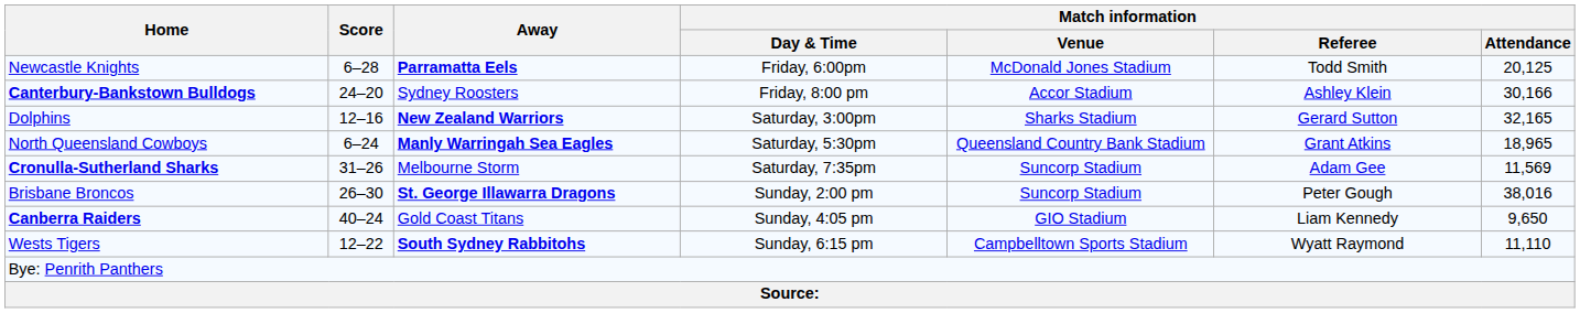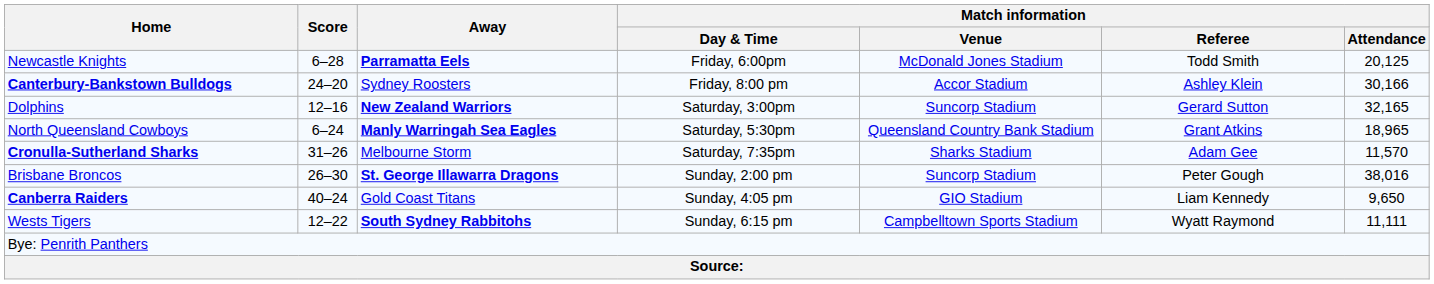 <table class="wikitable" style="border-collapse:collapse; text-align:center; width:100%;">
 <tr style="text-align:center; background:#f5faff;"  style="background:#c1d8ff;">
 <th rowspan="2">Home</th>
 <th rowspan="2">Score</th>
 <th rowspan="2">Away</th>
 <th colspan="4">Match information</th>
 </tr>
 <tr>
 <th width="17%">Day & Time</th>
 <th width="17%">Venue</th>
 <th width="17%">Referee</th>
 <th width="5%">Attendance</th>
 </tr>
 <tr style="text-align:center; background:#f5faff;">
 <td align="left"> <a href='#'>Newcastle Knights</a></td>
 <td>6–28</td>
 <td align="left"><strong> <a href='#'>Parramatta Eels</a></strong></td>
 <td>Friday, 6:00pm</td>
 <td><a href='#'>McDonald Jones Stadium</a></td>
 <td>Todd Smith</td>
 <td>20,125</td>
 </tr>
 <tr style="text-align:center; background:#f5faff;">
 <td align="left"><strong> <a href='#'>Canterbury-Bankstown Bulldogs</a></strong></td>
 <td>24–20</td>
 <td align="left"> <a href='#'>Sydney Roosters</a></td>
 <td>Friday, 8:00 pm</td>
 <td><a href='#'>Accor Stadium</a></td>
 <td><a href='#'>Ashley Klein</a></td>
 <td>30,166</td>
 </tr>
 <tr style="text-align:center; background:#f5faff;">
 <td align="left"> <a href='#'>Dolphins</a></td>
 <td>12–16</td>
 <td align="left"><strong> <a href='#'>New Zealand Warriors</a></strong></td>
 <td>Saturday, 3:00pm</td>
-<td><a href='#'>Sharks Stadium</a></td>
+<td><a href='#'>Suncorp Stadium</a></td>
 <td><a href='#'>Gerard Sutton</a></td>
 <td>32,165</td>
 </tr>
 <tr style="text-align:center; background:#f5faff;">
 <td align="left"> <a href='#'>North Queensland Cowboys</a></td>
 <td>6–24</td>
 <td align="left"><strong> <a href='#'>Manly Warringah Sea Eagles</a></strong></td>
 <td>Saturday, 5:30pm</td>
 <td><a href='#'>Queensland Country Bank Stadium</a></td>
 <td><a href='#'>Grant Atkins</a></td>
 <td>18,965</td>
 </tr>
 <tr style="text-align:center; background:#f5faff;">
 <td align="left"><strong> <a href='#'>Cronulla-Sutherland Sharks</a></strong></td>
 <td>31–26</td>
 <td align="left"> <a href='#'>Melbourne Storm</a></td>
 <td>Saturday, 7:35pm</td>
-<td><a href='#'>Suncorp Stadium</a></td>
+<td><a href='#'>Sharks Stadium</a></td>
 <td><a href='#'>Adam Gee</a></td>
-<td>11,569</td>
+<td>11,570</td>
 </tr>
 <tr style="text-align:center; background:#f5faff;">
 <td align="left"> <a href='#'>Brisbane Broncos</a></td>
 <td>26–30</td>
 <td align="left"><strong> <a href='#'>St. George Illawarra Dragons</a></strong></td>
 <td>Sunday, 2:00 pm</td>
 <td><a href='#'>Suncorp Stadium</a></td>
 <td>Peter Gough</td>
 <td>38,016</td>
 </tr>
 <tr style="text-align:center; background:#f5faff;">
 <td align="left"><strong> <a href='#'>Canberra Raiders</a></strong></td>
 <td>40–24</td>
 <td align="left"> <a href='#'>Gold Coast Titans</a></td>
 <td>Sunday, 4:05 pm</td>
 <td><a href='#'>GIO Stadium</a></td>
 <td>Liam Kennedy</td>
 <td>9,650</td>
 </tr>
 <tr style="text-align:center; background:#f5faff;">
 <td align="left"> <a href='#'>Wests Tigers</a></td>
 <td>12–22</td>
 <td align="left"><strong> <a href='#'>South Sydney Rabbitohs</a></strong></td>
 <td>Sunday, 6:15 pm</td>
 <td><a href='#'>Campbelltown Sports Stadium</a></td>
 <td>Wyatt Raymond</td>
-<td>11,110</td>
+<td>11,111</td>
 </tr>
 <tr style="text-align:center; background:#f5faff;">
 <td colspan="7" align="left">Bye:  <a href='#'>Penrith Panthers</a></td>
 </tr>
 <tr>
 <th colspan="7" align="left">Source:</th>
 </tr>
 </table>
